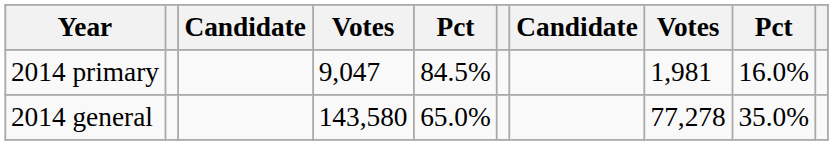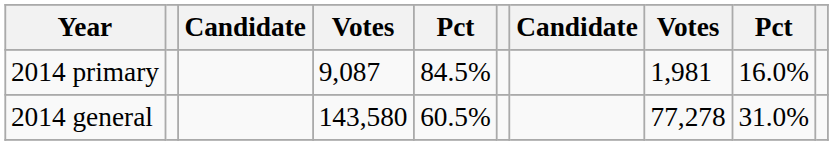 <table class="wikitable" style="margin:0.5em ; font-size:95%">
 <tr>
 <th>Year</th>
 <th></th>
 <th>Candidate</th>
 <th>Votes</th>
 <th>Pct</th>
 <th></th>
 <th>Candidate</th>
 <th>Votes</th>
 <th>Pct</th>
 <th></th>
 </tr>
 <tr>
 <td>2014 primary</td>
 <td></td>
 <td></td>
-<td>9,047</td>
+<td>9,087</td>
 <td>84.5%</td>
 <td></td>
 <td></td>
 <td>1,981</td>
 <td>16.0%</td>
 <td></td>
 </tr>
 <tr>
 <td>2014 general</td>
 <td></td>
 <td></td>
 <td>143,580</td>
-<td>65.0%</td>
+<td>60.5%</td>
 <td></td>
 <td></td>
 <td>77,278</td>
-<td>35.0%</td>
+<td>31.0%</td>
 <td></td>
 </tr>
 </table>
